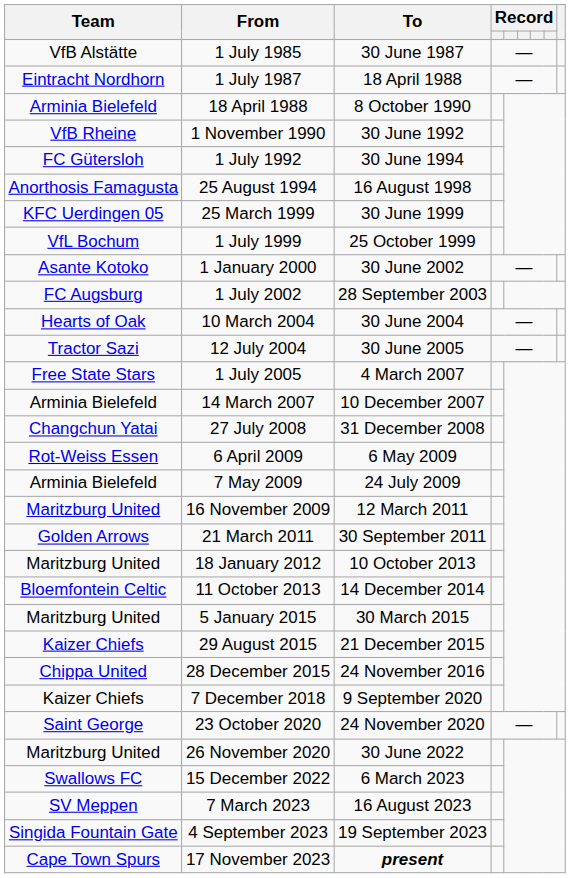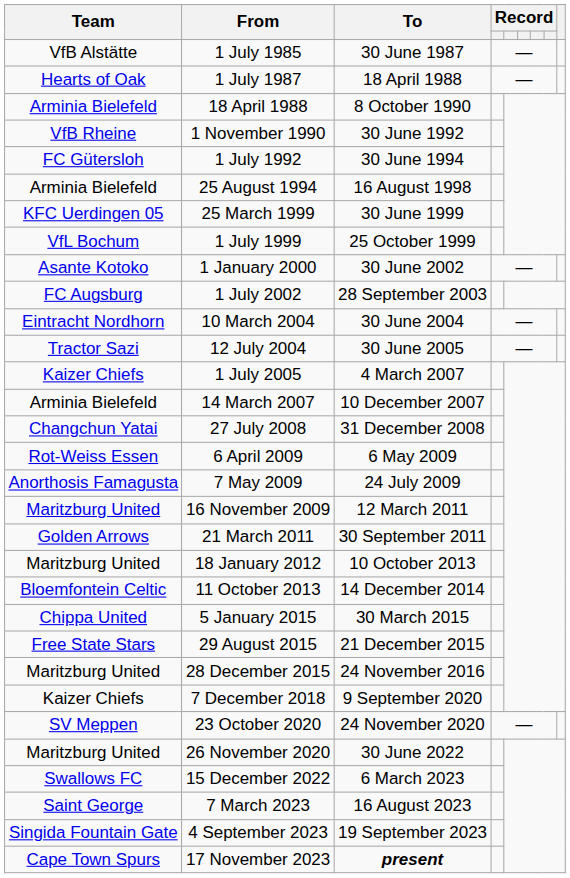 <table class="wikitable" style="text-align: center">
 <tr>
 <th rowspan="2">Team</th>
 <th rowspan="2">From</th>
 <th rowspan="2">To</th>
 <th colspan="5">Record</th>
 <th rowspan="2"></th>
 </tr>
 <tr>
 <th></th>
 <th></th>
 <th></th>
 <th></th>
 <th></th>
 </tr>
 <tr>
 <td>VfB Alstätte</td>
 <td>1 July 1985</td>
 <td>30 June 1987</td>
 <td colspan="5">—</td>
 <td></td>
 </tr>
 <tr>
-<td><a href='#'>Eintracht Nordhorn</a></td>
+<td><a href='#'>Hearts of Oak</a></td>
 <td>1 July 1987</td>
 <td>18 April 1988</td>
 <td colspan="5">—</td>
 <td></td>
 </tr>
 <tr>
 <td><a href='#'>Arminia Bielefeld</a></td>
 <td>18 April 1988</td>
 <td>8 October 1990<br></td>
 <td></td>
 </tr>
 <tr>
 <td><a href='#'>VfB Rheine</a></td>
 <td>1 November 1990</td>
 <td>30 June 1992<br></td>
 <td></td>
 </tr>
 <tr>
 <td><a href='#'>FC Gütersloh</a></td>
 <td>1 July 1992</td>
 <td>30 June 1994<br></td>
 <td></td>
 </tr>
 <tr>
-<td><a href='#'>Anorthosis Famagusta</a></td>
+<td>Arminia Bielefeld</td>
 <td>25 August 1994</td>
 <td>16 August 1998<br></td>
 <td></td>
 </tr>
 <tr>
 <td><a href='#'>KFC Uerdingen 05</a></td>
 <td>25 March 1999</td>
 <td>30 June 1999<br></td>
 <td></td>
 </tr>
 <tr>
 <td><a href='#'>VfL Bochum</a></td>
 <td>1 July 1999</td>
 <td>25 October 1999<br></td>
 <td></td>
 </tr>
 <tr>
 <td><a href='#'>Asante Kotoko</a></td>
 <td>1 January 2000</td>
 <td>30 June 2002</td>
 <td colspan="5">—</td>
 <td></td>
 </tr>
 <tr>
 <td><a href='#'>FC Augsburg</a></td>
 <td>1 July 2002</td>
 <td>28 September 2003<br></td>
 <td></td>
 </tr>
 <tr>
-<td><a href='#'>Hearts of Oak</a></td>
+<td><a href='#'>Eintracht Nordhorn</a></td>
 <td>10 March 2004</td>
 <td>30 June 2004</td>
 <td colspan="5">—</td>
 <td></td>
 </tr>
 <tr>
 <td><a href='#'>Tractor Sazi</a></td>
 <td>12 July 2004</td>
 <td>30 June 2005</td>
 <td colspan="5">—</td>
 <td></td>
 </tr>
 <tr>
-<td><a href='#'>Free State Stars</a></td>
+<td><a href='#'>Kaizer Chiefs</a></td>
 <td>1 July 2005</td>
 <td>4 March 2007<br></td>
 <td></td>
 </tr>
 <tr>
 <td>Arminia Bielefeld</td>
 <td>14 March 2007</td>
 <td>10 December 2007<br></td>
 <td></td>
 </tr>
 <tr>
 <td><a href='#'>Changchun Yatai</a></td>
 <td>27 July 2008</td>
 <td>31 December 2008<br></td>
 <td></td>
 </tr>
 <tr>
 <td><a href='#'>Rot-Weiss Essen</a></td>
 <td>6 April 2009</td>
 <td>6 May 2009<br></td>
 <td></td>
 </tr>
 <tr>
-<td>Arminia Bielefeld</td>
+<td><a href='#'>Anorthosis Famagusta</a></td>
 <td>7 May 2009</td>
 <td>24 July 2009<br></td>
 <td></td>
 </tr>
 <tr>
 <td><a href='#'>Maritzburg United</a></td>
 <td>16 November 2009</td>
 <td>12 March 2011<br></td>
 <td></td>
 </tr>
 <tr>
 <td><a href='#'>Golden Arrows</a></td>
 <td>21 March 2011</td>
 <td>30 September 2011<br></td>
 <td></td>
 </tr>
 <tr>
 <td>Maritzburg United</td>
 <td>18 January 2012</td>
 <td>10 October 2013<br></td>
 <td></td>
 </tr>
 <tr>
 <td><a href='#'>Bloemfontein Celtic</a></td>
 <td>11 October 2013</td>
 <td>14 December 2014<br></td>
 <td></td>
 </tr>
 <tr>
-<td>Maritzburg United</td>
+<td><a href='#'>Chippa United</a></td>
 <td>5 January 2015</td>
 <td>30 March 2015<br></td>
 <td></td>
 </tr>
 <tr>
-<td><a href='#'>Kaizer Chiefs</a></td>
+<td><a href='#'>Free State Stars</a></td>
 <td>29 August 2015</td>
 <td>21 December 2015<br></td>
 <td></td>
 </tr>
 <tr>
-<td><a href='#'>Chippa United</a></td>
+<td>Maritzburg United</td>
 <td>28 December 2015</td>
 <td>24 November 2016<br></td>
 <td></td>
 </tr>
 <tr>
 <td>Kaizer Chiefs</td>
 <td>7 December 2018</td>
 <td>9 September 2020<br></td>
 <td></td>
 </tr>
 <tr>
-<td><a href='#'>Saint George</a></td>
+<td><a href='#'>SV Meppen</a></td>
 <td>23 October 2020</td>
 <td>24 November 2020</td>
 <td colspan="5">—</td>
 <td></td>
 </tr>
 <tr>
 <td>Maritzburg United</td>
 <td>26 November 2020</td>
 <td>30 June 2022<br></td>
 <td></td>
 </tr>
 <tr>
 <td><a href='#'>Swallows FC</a></td>
 <td>15 December 2022</td>
 <td>6 March 2023<br></td>
 <td></td>
 </tr>
 <tr>
-<td><a href='#'>SV Meppen</a></td>
+<td><a href='#'>Saint George</a></td>
 <td>7 March 2023</td>
 <td>16 August 2023<br></td>
 <td></td>
 </tr>
 <tr>
 <td><a href='#'>Singida Fountain Gate</a></td>
 <td>4 September 2023</td>
 <td>19 September 2023<br></td>
 <td></td>
 </tr>
 <tr>
 <td><a href='#'>Cape Town Spurs</a></td>
 <td>17 November 2023</td>
 <td><strong><em>present</em><br></strong></td>
 <td></td>
 </tr>
 </table>
